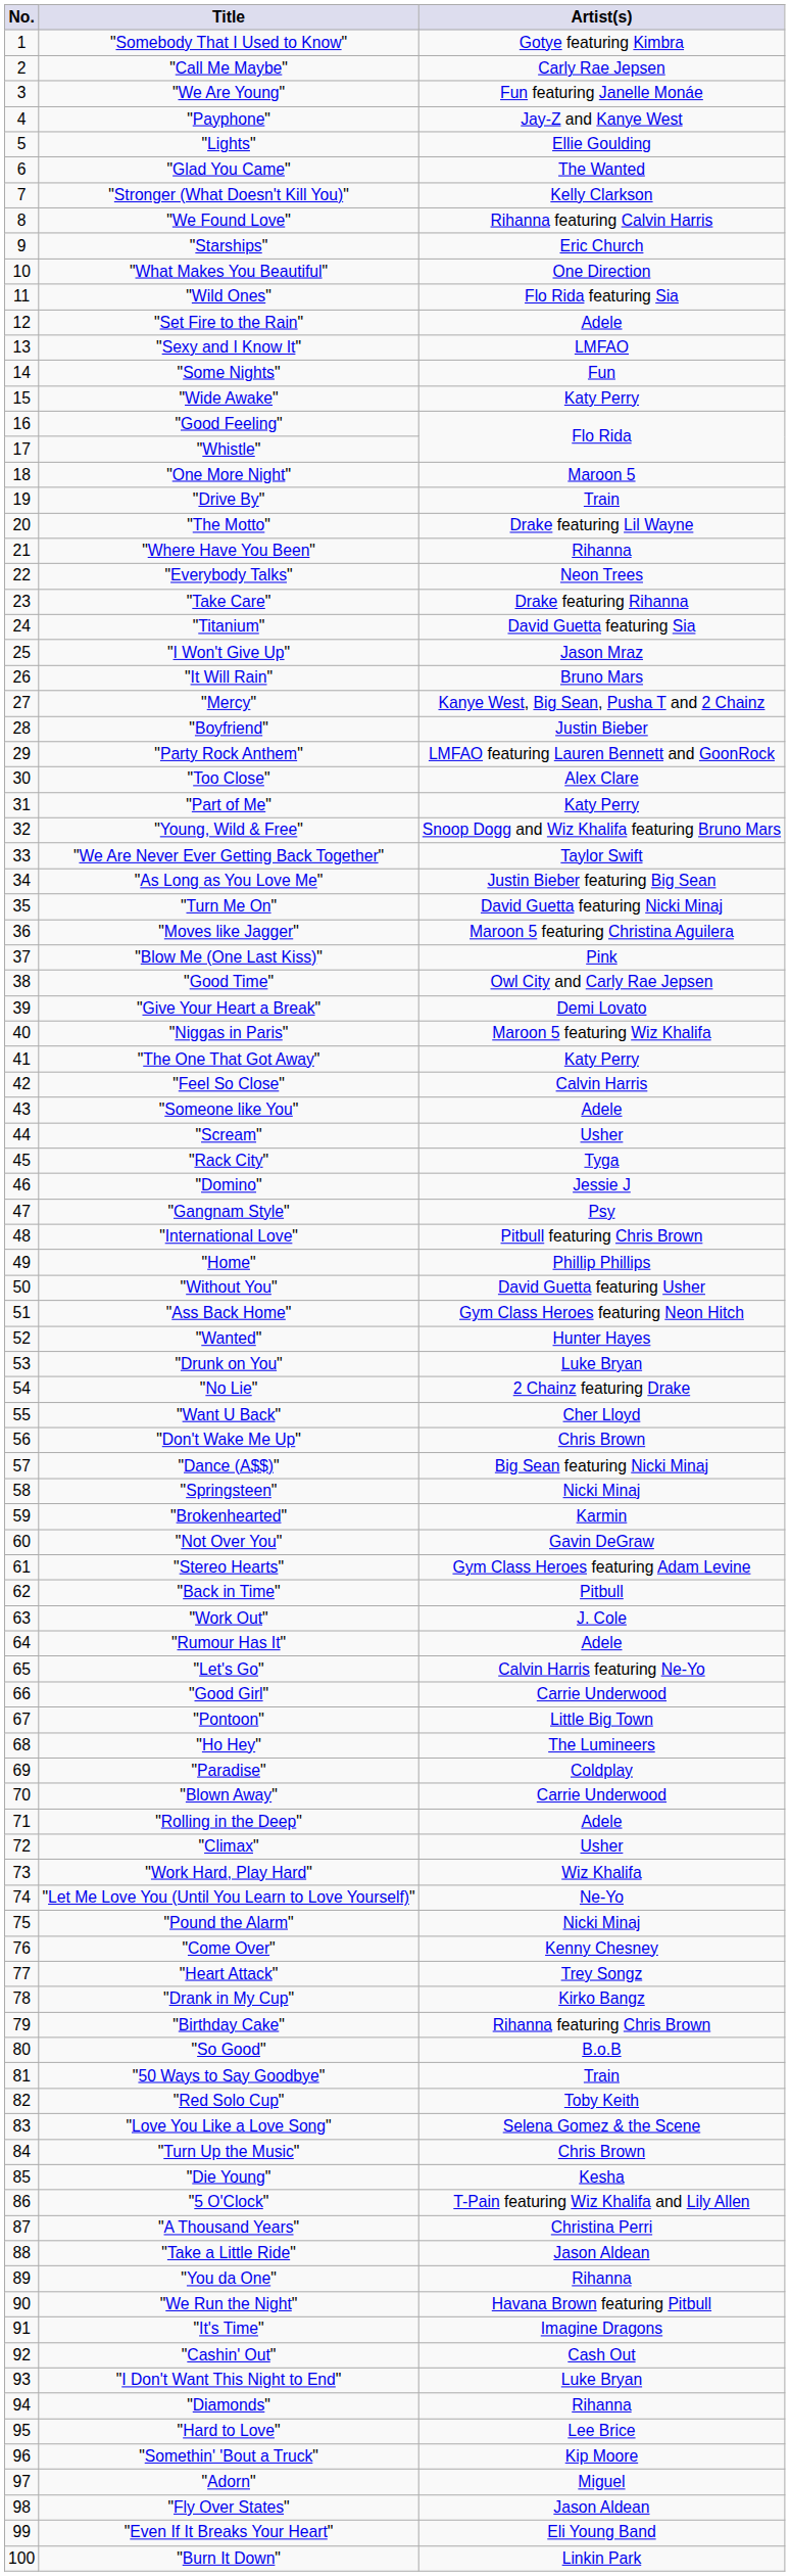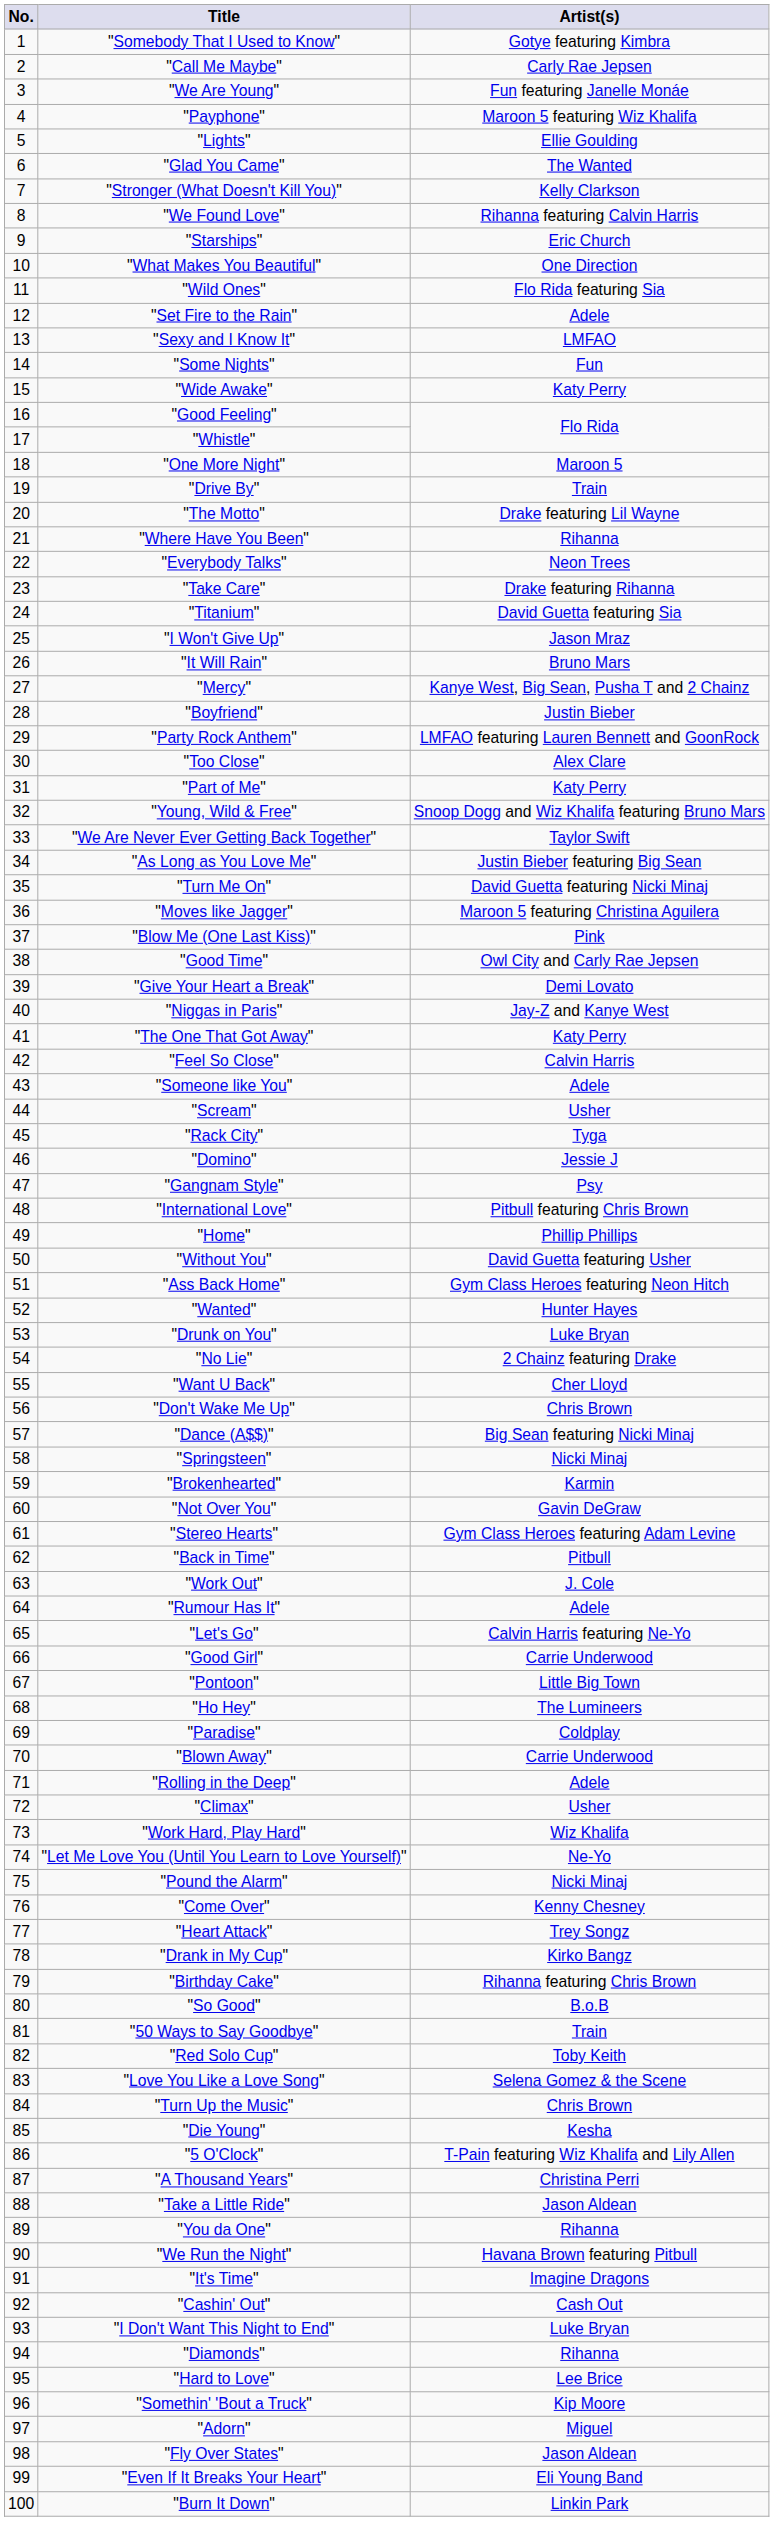 <table class="wikitable sortable" style="text-align: center">
 <tr>
 <th scope="col" style="background:#dde;">No.</th>
 <th scope="col" style="background:#dde;">Title</th>
 <th scope="col" style="background:#dde;">Artist(s)</th>
 </tr>
 <tr>
 <td>1</td>
 <td>"<a href='#'>Somebody That I Used to Know</a>"</td>
 <td><a href='#'>Gotye</a> featuring <a href='#'>Kimbra</a></td>
 </tr>
 <tr>
 <td>2</td>
 <td>"<a href='#'>Call Me Maybe</a>"</td>
 <td><a href='#'>Carly Rae Jepsen</a></td>
 </tr>
 <tr>
 <td>3</td>
 <td>"<a href='#'>We Are Young</a>"</td>
 <td><a href='#'>Fun</a> featuring <a href='#'>Janelle Monáe</a></td>
 </tr>
 <tr>
 <td>4</td>
 <td>"<a href='#'>Payphone</a>"</td>
-<td><a href='#'>Jay-Z</a> and <a href='#'>Kanye West</a></td>
+<td><a href='#'>Maroon 5</a> featuring <a href='#'>Wiz Khalifa</a></td>
 </tr>
 <tr>
 <td>5</td>
 <td>"<a href='#'>Lights</a>"</td>
 <td><a href='#'>Ellie Goulding</a></td>
 </tr>
 <tr>
 <td>6</td>
 <td>"<a href='#'>Glad You Came</a>"</td>
 <td><a href='#'>The Wanted</a></td>
 </tr>
 <tr>
 <td>7</td>
 <td>"<a href='#'>Stronger (What Doesn't Kill You)</a>"</td>
 <td><a href='#'>Kelly Clarkson</a></td>
 </tr>
 <tr>
 <td>8</td>
 <td>"<a href='#'>We Found Love</a>"</td>
 <td><a href='#'>Rihanna</a> featuring <a href='#'>Calvin Harris</a></td>
 </tr>
 <tr>
 <td>9</td>
 <td>"<a href='#'>Starships</a>"</td>
 <td><a href='#'>Eric Church</a></td>
 </tr>
 <tr>
 <td>10</td>
 <td>"<a href='#'>What Makes You Beautiful</a>"</td>
 <td><a href='#'>One Direction</a></td>
 </tr>
 <tr>
 <td>11</td>
 <td>"<a href='#'>Wild Ones</a>"</td>
 <td><a href='#'>Flo Rida</a> featuring <a href='#'>Sia</a></td>
 </tr>
 <tr>
 <td>12</td>
 <td>"<a href='#'>Set Fire to the Rain</a>"</td>
 <td><a href='#'>Adele</a></td>
 </tr>
 <tr>
 <td>13</td>
 <td>"<a href='#'>Sexy and I Know It</a>"</td>
 <td><a href='#'>LMFAO</a></td>
 </tr>
 <tr>
 <td>14</td>
 <td>"<a href='#'>Some Nights</a>"</td>
 <td><a href='#'>Fun</a></td>
 </tr>
 <tr>
 <td>15</td>
 <td>"<a href='#'>Wide Awake</a>"</td>
 <td><a href='#'>Katy Perry</a></td>
 </tr>
 <tr>
 <td>16</td>
 <td>"<a href='#'>Good Feeling</a>"</td>
 <td rowspan="2"><a href='#'>Flo Rida</a></td>
 </tr>
 <tr>
 <td>17</td>
 <td>"<a href='#'>Whistle</a>"</td>
 </tr>
 <tr>
 <td>18</td>
 <td>"<a href='#'>One More Night</a>"</td>
 <td><a href='#'>Maroon 5</a></td>
 </tr>
 <tr>
 <td>19</td>
 <td>"<a href='#'>Drive By</a>"</td>
 <td><a href='#'>Train</a></td>
 </tr>
 <tr>
 <td>20</td>
 <td>"<a href='#'>The Motto</a>"</td>
 <td><a href='#'>Drake</a> featuring <a href='#'>Lil Wayne</a></td>
 </tr>
 <tr>
 <td>21</td>
 <td>"<a href='#'>Where Have You Been</a>"</td>
 <td><a href='#'>Rihanna</a></td>
 </tr>
 <tr>
 <td>22</td>
 <td>"<a href='#'>Everybody Talks</a>"</td>
 <td><a href='#'>Neon Trees</a></td>
 </tr>
 <tr>
 <td>23</td>
 <td>"<a href='#'>Take Care</a>"</td>
 <td><a href='#'>Drake</a> featuring <a href='#'>Rihanna</a></td>
 </tr>
 <tr>
 <td>24</td>
 <td>"<a href='#'>Titanium</a>"</td>
 <td><a href='#'>David Guetta</a> featuring <a href='#'>Sia</a></td>
 </tr>
 <tr>
 <td>25</td>
 <td>"<a href='#'>I Won't Give Up</a>"</td>
 <td><a href='#'>Jason Mraz</a></td>
 </tr>
 <tr>
 <td>26</td>
 <td>"<a href='#'>It Will Rain</a>"</td>
 <td><a href='#'>Bruno Mars</a></td>
 </tr>
 <tr>
 <td>27</td>
 <td>"<a href='#'>Mercy</a>"</td>
 <td><a href='#'>Kanye West</a>, <a href='#'>Big Sean</a>, <a href='#'>Pusha T</a> and <a href='#'>2 Chainz</a></td>
 </tr>
 <tr>
 <td>28</td>
 <td>"<a href='#'>Boyfriend</a>"</td>
 <td><a href='#'>Justin Bieber</a></td>
 </tr>
 <tr>
 <td>29</td>
 <td>"<a href='#'>Party Rock Anthem</a>"</td>
 <td><a href='#'>LMFAO</a> featuring <a href='#'>Lauren Bennett</a> and <a href='#'>GoonRock</a></td>
 </tr>
 <tr>
 <td>30</td>
 <td>"<a href='#'>Too Close</a>"</td>
 <td><a href='#'>Alex Clare</a></td>
 </tr>
 <tr>
 <td>31</td>
 <td>"<a href='#'>Part of Me</a>"</td>
 <td><a href='#'>Katy Perry</a></td>
 </tr>
 <tr>
 <td>32</td>
 <td>"<a href='#'>Young, Wild & Free</a>"</td>
 <td><a href='#'>Snoop Dogg</a> and <a href='#'>Wiz Khalifa</a> featuring <a href='#'>Bruno Mars</a></td>
 </tr>
 <tr>
 <td>33</td>
 <td>"<a href='#'>We Are Never Ever Getting Back Together</a>"</td>
 <td><a href='#'>Taylor Swift</a></td>
 </tr>
 <tr>
 <td>34</td>
 <td>"<a href='#'>As Long as You Love Me</a>"</td>
 <td><a href='#'>Justin Bieber</a> featuring <a href='#'>Big Sean</a></td>
 </tr>
 <tr>
 <td>35</td>
 <td>"<a href='#'>Turn Me On</a>"</td>
 <td><a href='#'>David Guetta</a> featuring <a href='#'>Nicki Minaj</a></td>
 </tr>
 <tr>
 <td>36</td>
 <td>"<a href='#'>Moves like Jagger</a>"</td>
 <td><a href='#'>Maroon 5</a> featuring <a href='#'>Christina Aguilera</a></td>
 </tr>
 <tr>
 <td>37</td>
 <td>"<a href='#'>Blow Me (One Last Kiss)</a>"</td>
 <td><a href='#'>Pink</a></td>
 </tr>
 <tr>
 <td>38</td>
 <td>"<a href='#'>Good Time</a>"</td>
 <td><a href='#'>Owl City</a> and <a href='#'>Carly Rae Jepsen</a></td>
 </tr>
 <tr>
 <td>39</td>
 <td>"<a href='#'>Give Your Heart a Break</a>"</td>
 <td><a href='#'>Demi Lovato</a></td>
 </tr>
 <tr>
 <td>40</td>
 <td>"<a href='#'>Niggas in Paris</a>"</td>
-<td><a href='#'>Maroon 5</a> featuring <a href='#'>Wiz Khalifa</a></td>
+<td><a href='#'>Jay-Z</a> and <a href='#'>Kanye West</a></td>
 </tr>
 <tr>
 <td>41</td>
 <td>"<a href='#'>The One That Got Away</a>"</td>
 <td><a href='#'>Katy Perry</a></td>
 </tr>
 <tr>
 <td>42</td>
 <td>"<a href='#'>Feel So Close</a>"</td>
 <td><a href='#'>Calvin Harris</a></td>
 </tr>
 <tr>
 <td>43</td>
 <td>"<a href='#'>Someone like You</a>"</td>
 <td><a href='#'>Adele</a></td>
 </tr>
 <tr>
 <td>44</td>
 <td>"<a href='#'>Scream</a>"</td>
 <td><a href='#'>Usher</a></td>
 </tr>
 <tr>
 <td>45</td>
 <td>"<a href='#'>Rack City</a>"</td>
 <td><a href='#'>Tyga</a></td>
 </tr>
 <tr>
 <td>46</td>
 <td>"<a href='#'>Domino</a>"</td>
 <td><a href='#'>Jessie J</a></td>
 </tr>
 <tr>
 <td>47</td>
 <td>"<a href='#'>Gangnam Style</a>"</td>
 <td><a href='#'>Psy</a></td>
 </tr>
 <tr>
 <td>48</td>
 <td>"<a href='#'>International Love</a>"</td>
 <td><a href='#'>Pitbull</a> featuring <a href='#'>Chris Brown</a></td>
 </tr>
 <tr>
 <td>49</td>
 <td>"<a href='#'>Home</a>"</td>
 <td><a href='#'>Phillip Phillips</a></td>
 </tr>
 <tr>
 <td>50</td>
 <td>"<a href='#'>Without You</a>"</td>
 <td><a href='#'>David Guetta</a> featuring <a href='#'>Usher</a></td>
 </tr>
 <tr>
 <td>51</td>
 <td>"<a href='#'>Ass Back Home</a>"</td>
 <td><a href='#'>Gym Class Heroes</a> featuring <a href='#'>Neon Hitch</a></td>
 </tr>
 <tr>
 <td>52</td>
 <td>"<a href='#'>Wanted</a>"</td>
 <td><a href='#'>Hunter Hayes</a></td>
 </tr>
 <tr>
 <td>53</td>
 <td>"<a href='#'>Drunk on You</a>"</td>
 <td><a href='#'>Luke Bryan</a></td>
 </tr>
 <tr>
 <td>54</td>
 <td>"<a href='#'>No Lie</a>"</td>
 <td><a href='#'>2 Chainz</a> featuring <a href='#'>Drake</a></td>
 </tr>
 <tr>
 <td>55</td>
 <td>"<a href='#'>Want U Back</a>"</td>
 <td><a href='#'>Cher Lloyd</a></td>
 </tr>
 <tr>
 <td>56</td>
 <td>"<a href='#'>Don't Wake Me Up</a>"</td>
 <td><a href='#'>Chris Brown</a></td>
 </tr>
 <tr>
 <td>57</td>
 <td>"<a href='#'>Dance (A$$)</a>"</td>
 <td><a href='#'>Big Sean</a> featuring <a href='#'>Nicki Minaj</a></td>
 </tr>
 <tr>
 <td>58</td>
 <td>"<a href='#'>Springsteen</a>"</td>
 <td><a href='#'>Nicki Minaj</a></td>
 </tr>
 <tr>
 <td>59</td>
 <td>"<a href='#'>Brokenhearted</a>"</td>
 <td><a href='#'>Karmin</a></td>
 </tr>
 <tr>
 <td>60</td>
 <td>"<a href='#'>Not Over You</a>"</td>
 <td><a href='#'>Gavin DeGraw</a></td>
 </tr>
 <tr>
 <td>61</td>
 <td>"<a href='#'>Stereo Hearts</a>"</td>
 <td><a href='#'>Gym Class Heroes</a> featuring <a href='#'>Adam Levine</a></td>
 </tr>
 <tr>
 <td>62</td>
 <td>"<a href='#'>Back in Time</a>"</td>
 <td><a href='#'>Pitbull</a></td>
 </tr>
 <tr>
 <td>63</td>
 <td>"<a href='#'>Work Out</a>"</td>
 <td><a href='#'>J. Cole</a></td>
 </tr>
 <tr>
 <td>64</td>
 <td>"<a href='#'>Rumour Has It</a>"</td>
 <td><a href='#'>Adele</a></td>
 </tr>
 <tr>
 <td>65</td>
 <td>"<a href='#'>Let's Go</a>"</td>
 <td><a href='#'>Calvin Harris</a> featuring <a href='#'>Ne-Yo</a></td>
 </tr>
 <tr>
 <td>66</td>
 <td>"<a href='#'>Good Girl</a>"</td>
 <td><a href='#'>Carrie Underwood</a></td>
 </tr>
 <tr>
 <td>67</td>
 <td>"<a href='#'>Pontoon</a>"</td>
 <td><a href='#'>Little Big Town</a></td>
 </tr>
 <tr>
 <td>68</td>
 <td>"<a href='#'>Ho Hey</a>"</td>
 <td><a href='#'>The Lumineers</a></td>
 </tr>
 <tr>
 <td>69</td>
 <td>"<a href='#'>Paradise</a>"</td>
 <td><a href='#'>Coldplay</a></td>
 </tr>
 <tr>
 <td>70</td>
 <td>"<a href='#'>Blown Away</a>"</td>
 <td><a href='#'>Carrie Underwood</a></td>
 </tr>
 <tr>
 <td>71</td>
 <td>"<a href='#'>Rolling in the Deep</a>"</td>
 <td><a href='#'>Adele</a></td>
 </tr>
 <tr>
 <td>72</td>
 <td>"<a href='#'>Climax</a>"</td>
 <td><a href='#'>Usher</a></td>
 </tr>
 <tr>
 <td>73</td>
 <td>"<a href='#'>Work Hard, Play Hard</a>"</td>
 <td><a href='#'>Wiz Khalifa</a></td>
 </tr>
 <tr>
 <td>74</td>
 <td>"<a href='#'>Let Me Love You (Until You Learn to Love Yourself)</a>"</td>
 <td><a href='#'>Ne-Yo</a></td>
 </tr>
 <tr>
 <td>75</td>
 <td>"<a href='#'>Pound the Alarm</a>"</td>
 <td><a href='#'>Nicki Minaj</a></td>
 </tr>
 <tr>
 <td>76</td>
 <td>"<a href='#'>Come Over</a>"</td>
 <td><a href='#'>Kenny Chesney</a></td>
 </tr>
 <tr>
 <td>77</td>
 <td>"<a href='#'>Heart Attack</a>"</td>
 <td><a href='#'>Trey Songz</a></td>
 </tr>
 <tr>
 <td>78</td>
 <td>"<a href='#'>Drank in My Cup</a>"</td>
 <td><a href='#'>Kirko Bangz</a></td>
 </tr>
 <tr>
 <td>79</td>
 <td>"<a href='#'>Birthday Cake</a>"</td>
 <td><a href='#'>Rihanna</a> featuring <a href='#'>Chris Brown</a></td>
 </tr>
 <tr>
 <td>80</td>
 <td>"<a href='#'>So Good</a>"</td>
 <td><a href='#'>B.o.B</a></td>
 </tr>
 <tr>
 <td>81</td>
 <td>"<a href='#'>50 Ways to Say Goodbye</a>"</td>
 <td><a href='#'>Train</a></td>
 </tr>
 <tr>
 <td>82</td>
 <td>"<a href='#'>Red Solo Cup</a>"</td>
 <td><a href='#'>Toby Keith</a></td>
 </tr>
 <tr>
 <td>83</td>
 <td>"<a href='#'>Love You Like a Love Song</a>"</td>
 <td><a href='#'>Selena Gomez & the Scene</a></td>
 </tr>
 <tr>
 <td>84</td>
 <td>"<a href='#'>Turn Up the Music</a>"</td>
 <td><a href='#'>Chris Brown</a></td>
 </tr>
 <tr>
 <td>85</td>
 <td>"<a href='#'>Die Young</a>"</td>
 <td><a href='#'>Kesha</a></td>
 </tr>
 <tr>
 <td>86</td>
 <td>"<a href='#'>5 O'Clock</a>"</td>
 <td><a href='#'>T-Pain</a> featuring <a href='#'>Wiz Khalifa</a> and <a href='#'>Lily Allen</a></td>
 </tr>
 <tr>
 <td>87</td>
 <td>"<a href='#'>A Thousand Years</a>"</td>
 <td><a href='#'>Christina Perri</a></td>
 </tr>
 <tr>
 <td>88</td>
 <td>"<a href='#'>Take a Little Ride</a>"</td>
 <td><a href='#'>Jason Aldean</a></td>
 </tr>
 <tr>
 <td>89</td>
 <td>"<a href='#'>You da One</a>"</td>
 <td><a href='#'>Rihanna</a></td>
 </tr>
 <tr>
 <td>90</td>
 <td>"<a href='#'>We Run the Night</a>"</td>
 <td><a href='#'>Havana Brown</a> featuring <a href='#'>Pitbull</a></td>
 </tr>
 <tr>
 <td>91</td>
 <td>"<a href='#'>It's Time</a>"</td>
 <td><a href='#'>Imagine Dragons</a></td>
 </tr>
 <tr>
 <td>92</td>
 <td>"<a href='#'>Cashin' Out</a>"</td>
 <td><a href='#'>Cash Out</a></td>
 </tr>
 <tr>
 <td>93</td>
 <td>"<a href='#'>I Don't Want This Night to End</a>"</td>
 <td><a href='#'>Luke Bryan</a></td>
 </tr>
 <tr>
 <td>94</td>
 <td>"<a href='#'>Diamonds</a>"</td>
 <td><a href='#'>Rihanna</a></td>
 </tr>
 <tr>
 <td>95</td>
 <td>"<a href='#'>Hard to Love</a>"</td>
 <td><a href='#'>Lee Brice</a></td>
 </tr>
 <tr>
 <td>96</td>
 <td>"<a href='#'>Somethin' 'Bout a Truck</a>"</td>
 <td><a href='#'>Kip Moore</a></td>
 </tr>
 <tr>
 <td>97</td>
 <td>"<a href='#'>Adorn</a>"</td>
 <td><a href='#'>Miguel</a></td>
 </tr>
 <tr>
 <td>98</td>
 <td>"<a href='#'>Fly Over States</a>"</td>
 <td><a href='#'>Jason Aldean</a></td>
 </tr>
 <tr>
 <td>99</td>
 <td>"<a href='#'>Even If It Breaks Your Heart</a>"</td>
 <td><a href='#'>Eli Young Band</a></td>
 </tr>
 <tr>
 <td>100</td>
 <td>"<a href='#'>Burn It Down</a>"</td>
 <td><a href='#'>Linkin Park</a></td>
 </tr>
 </table>
